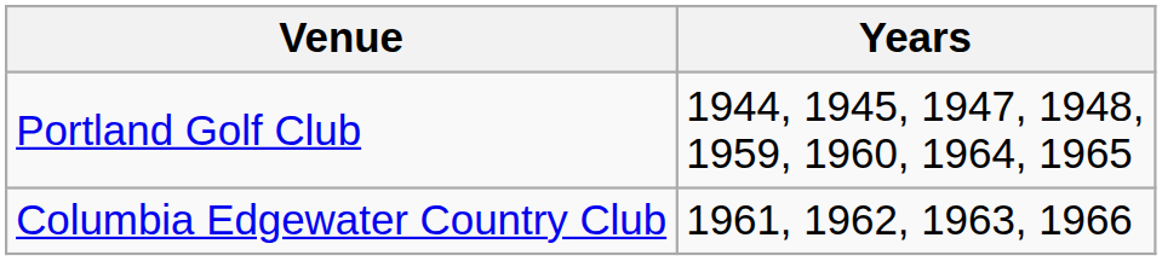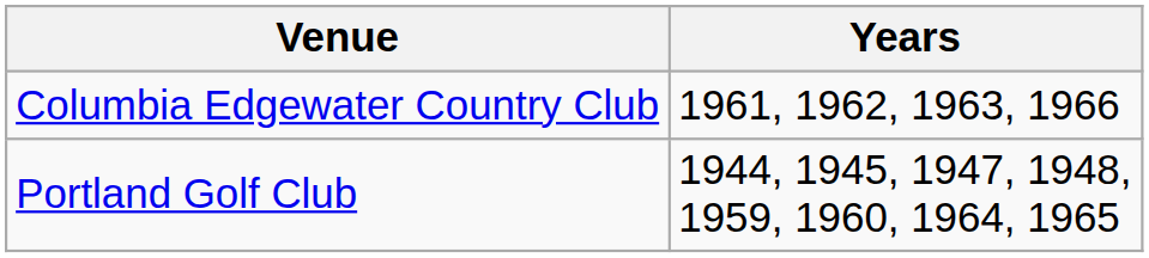 <table class="wikitable">
 <tr>
 <th>Venue</th>
 <th>Years</th>
 </tr>
 <tr>
+<td><a href='#'>Columbia Edgewater Country Club</a></td>
+<td>1961, 1962, 1963, 1966</td>
+</tr>
+<tr>
 <td><a href='#'>Portland Golf Club</a></td>
 <td>1944, 1945, 1947, 1948,<br>1959, 1960, 1964, 1965</td>
 </tr>
-<tr>
-<td><a href='#'>Columbia Edgewater Country Club</a></td>
-<td>1961, 1962, 1963, 1966</td>
-</tr>
 </table>
